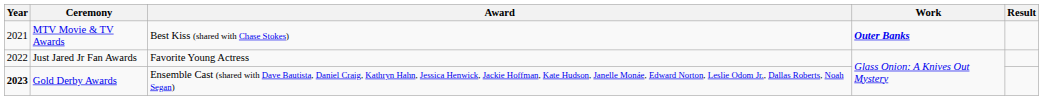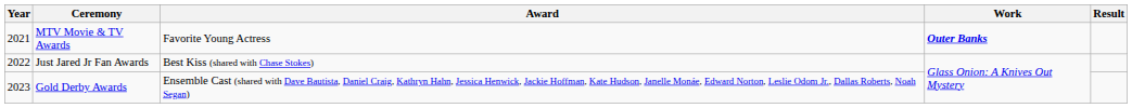 <table class="wikitable">
 <tr>
 <th>Year</th>
 <th>Ceremony</th>
 <th>Award</th>
 <th>Work</th>
 <th>Result</th>
 </tr>
 <tr>
 <td>2021</td>
 <td><a href='#'>MTV Movie & TV Awards</a></td>
-<td>Best Kiss <small>(shared with <a href='#'>Chase Stokes</a>)</small></td>
+<td>Favorite Young Actress</td>
 <td><strong><em><a href='#'>Outer Banks</a></em></strong></td>
 <td></td>
 </tr>
 <tr>
 <td>2022</td>
 <td>Just Jared Jr Fan Awards</td>
-<td>Favorite Young Actress</td>
+<td>Best Kiss <small>(shared with <a href='#'>Chase Stokes</a>)</small></td>
 <td rowspan="2"><em><a href='#'>Glass Onion: A Knives Out Mystery</a></em></td>
 <td></td>
 </tr>
 <tr>
-<td><strong>2023</strong></td>
+<td>2023</td>
 <td><a href='#'>Gold Derby Awards</a></td>
 <td>Ensemble Cast <small>(shared with <a href='#'>Dave Bautista</a>, <a href='#'>Daniel Craig</a>, <a href='#'>Kathryn Hahn</a>, <a href='#'>Jessica Henwick</a>, <a href='#'>Jackie Hoffman</a>, <a href='#'>Kate Hudson</a>, <a href='#'>Janelle Monáe</a>, <a href='#'>Edward Norton</a>, <a href='#'>Leslie Odom Jr.</a>, <a href='#'>Dallas Roberts</a>, <a href='#'>Noah Segan</a>)</small></td>
 <td></td>
 </tr>
 </table>
